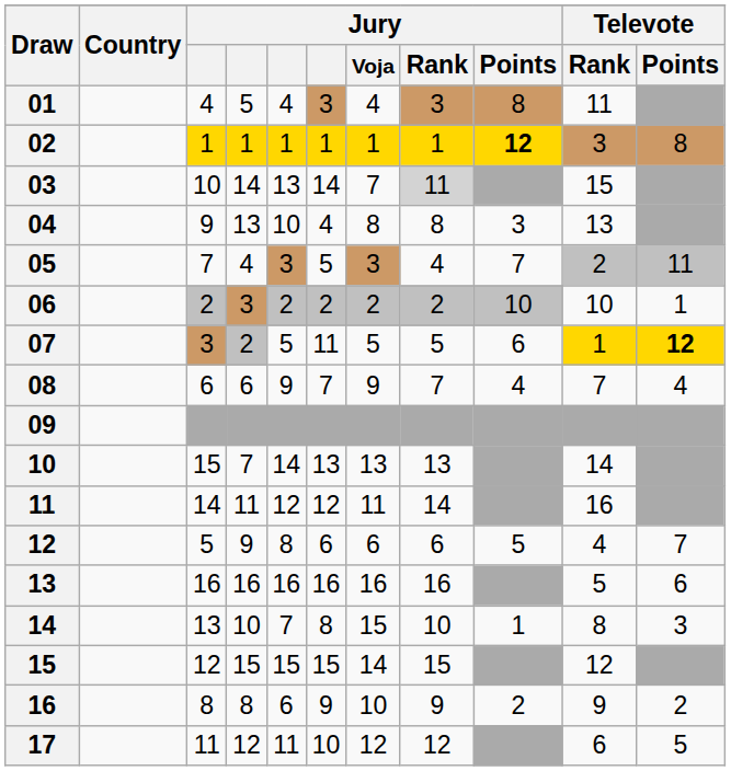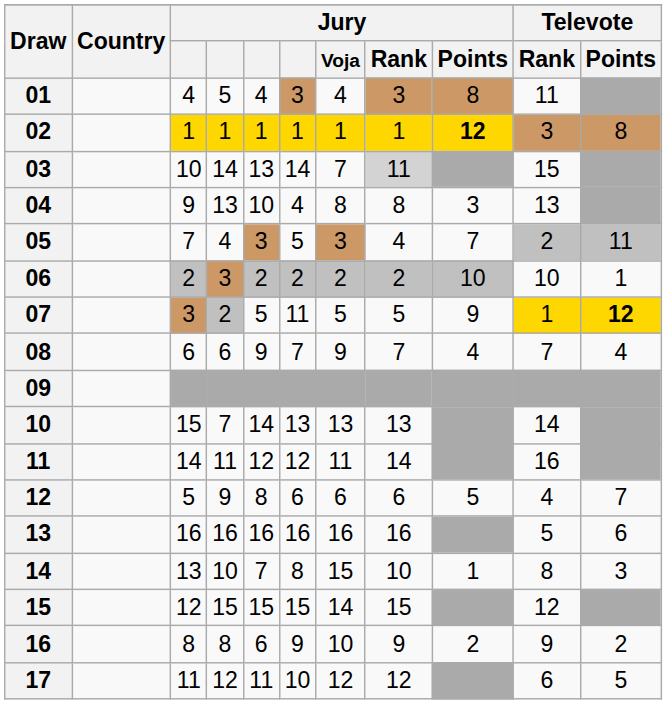 <table class="sortable wikitable collapsible plainrowheaders" style="text-align:center;">
 <tr>
 </tr>
 <tr>
 <th scope="col" rowspan="2">Draw</th>
 <th scope="col" rowspan="2">Country</th>
 <th scope="col" colspan="7">Jury</th>
 <th scope="col" colspan="2">Televote</th>
 </tr>
 <tr>
 <th scope="col"><small></small></th>
 <th scope="col"><small></small></th>
 <th scope="col"><small></small></th>
 <th scope="col"><small></small></th>
 <th scope="col"><small>Voja</small></th>
 <th scope="col">Rank</th>
 <th scope="col">Points</th>
 <th scope="col">Rank</th>
 <th scope="col">Points</th>
 </tr>
 <tr>
 <th scope="row" style="text-align:center;">01</th>
 <td style="text-align:left;"></td>
 <td>4</td>
 <td>5</td>
 <td>4</td>
 <td style="background:#CC9966;">3</td>
 <td>4</td>
 <td style="background:#CC9966;">3</td>
 <td style="background:#CC9966;">8</td>
 <td>11</td>
 <td style="background:#AAAAAA;"></td>
 </tr>
 <tr>
 <th scope="row" style="text-align:center;">02</th>
 <td style="text-align:left;"></td>
 <td style="background:gold;">1</td>
 <td style="background:gold;">1</td>
 <td style="background:gold;">1</td>
 <td style="background:gold;">1</td>
 <td style="background:gold;">1</td>
 <td style="background:gold;">1</td>
 <td style="background:gold;"><strong>12</strong></td>
 <td style="background:#CC9966;">3</td>
 <td style="background:#CC9966;">8</td>
 </tr>
 <tr>
 <th scope="row" style="text-align:center;">03</th>
 <td style="text-align:left;"></td>
 <td>10</td>
 <td>14</td>
 <td>13</td>
 <td>14</td>
 <td>7</td>
 <td style="background: lightgrey;">11</td>
 <td style="background:#AAAAAA;"></td>
 <td>15</td>
 <td style="background:#AAAAAA;"></td>
 </tr>
 <tr>
 <th scope="row" style="text-align:center;">04</th>
 <td style="text-align:left;"></td>
 <td>9</td>
 <td>13</td>
 <td>10</td>
 <td>4</td>
 <td>8</td>
 <td>8</td>
 <td>3</td>
 <td>13</td>
 <td style="background:#AAAAAA;"></td>
 </tr>
 <tr>
 <th scope="row" style="text-align:center;">05</th>
 <td style="text-align:left;"></td>
 <td>7</td>
 <td>4</td>
 <td style="background:#CC9966;">3</td>
 <td>5</td>
 <td style="background:#CC9966;">3</td>
 <td>4</td>
 <td>7</td>
 <td style="background:silver;">2</td>
 <td style="background:silver;">11</td>
 </tr>
 <tr>
 <th scope="row" style="text-align:center;">06</th>
 <td style="text-align:left;"></td>
 <td style="background:silver;">2</td>
 <td style="background:#CC9966;">3</td>
 <td style="background:silver;">2</td>
 <td style="background:silver;">2</td>
 <td style="background:silver;">2</td>
 <td style="background:silver;">2</td>
 <td style="background:silver;">10</td>
 <td>10</td>
 <td>1</td>
 </tr>
 <tr>
 <th scope="row" style="text-align:center;">07</th>
 <td style="text-align:left;"></td>
 <td style="background:#CC9966;">3</td>
 <td style="background:silver;">2</td>
 <td>5</td>
 <td>11</td>
 <td>5</td>
 <td>5</td>
-<td>6</td>
+<td>9</td>
 <td style="background:gold;">1</td>
 <td style="background:gold;"><strong>12</strong></td>
 </tr>
 <tr>
 <th scope="row" style="text-align:center;">08</th>
 <td style="text-align:left;"></td>
 <td>6</td>
 <td>6</td>
 <td>9</td>
 <td>7</td>
 <td>9</td>
 <td>7</td>
 <td>4</td>
 <td>7</td>
 <td>4</td>
 </tr>
 <tr class="sortbottom">
 <th scope="row" style="text-align:center;">09</th>
 <td style="text-align:left;"></td>
 <td style="background:#AAAAAA;"></td>
 <td style="background:#AAAAAA;"></td>
 <td style="background:#AAAAAA;"></td>
 <td style="background:#AAAAAA;"></td>
 <td style="background:#AAAAAA;"></td>
 <td style="background:#AAAAAA;"></td>
 <td style="background:#AAAAAA;"></td>
 <td style="background:#AAAAAA;"></td>
 <td style="background:#AAAAAA;"></td>
 </tr>
 <tr>
 <th scope="row" style="text-align:center;">10</th>
 <td style="text-align:left;"></td>
 <td>15</td>
 <td>7</td>
 <td>14</td>
 <td>13</td>
 <td>13</td>
 <td>13</td>
 <td style="background:#AAAAAA;"></td>
 <td>14</td>
 <td style="background:#AAAAAA;"></td>
 </tr>
 <tr>
 <th scope="row" style="text-align:center;">11</th>
 <td style="text-align:left;"></td>
 <td>14</td>
 <td>11</td>
 <td>12</td>
 <td>12</td>
 <td>11</td>
 <td>14</td>
 <td style="background:#AAAAAA;"></td>
 <td>16</td>
 <td style="background:#AAAAAA;"></td>
 </tr>
 <tr>
 <th scope="row" style="text-align:center;">12</th>
 <td style="text-align:left;"></td>
 <td>5</td>
 <td>9</td>
 <td>8</td>
 <td>6</td>
 <td>6</td>
 <td>6</td>
 <td>5</td>
 <td>4</td>
 <td>7</td>
 </tr>
 <tr>
 <th scope="row" style="text-align:center;">13</th>
 <td style="text-align:left;"></td>
 <td>16</td>
 <td>16</td>
 <td>16</td>
 <td>16</td>
 <td>16</td>
 <td>16</td>
 <td style="background:#AAAAAA;"></td>
 <td>5</td>
 <td>6</td>
 </tr>
 <tr>
 <th scope="row" style="text-align:center;">14</th>
 <td style="text-align:left;"></td>
 <td>13</td>
 <td>10</td>
 <td>7</td>
 <td>8</td>
 <td>15</td>
 <td>10</td>
 <td>1</td>
 <td>8</td>
 <td>3</td>
 </tr>
 <tr>
 <th scope="row" style="text-align:center;">15</th>
 <td style="text-align:left;"></td>
 <td>12</td>
 <td>15</td>
 <td>15</td>
 <td>15</td>
 <td>14</td>
 <td>15</td>
 <td style="background:#AAAAAA;"></td>
 <td>12</td>
 <td style="background:#AAAAAA;"></td>
 </tr>
 <tr>
 <th scope="row" style="text-align:center;">16</th>
 <td style="text-align:left;"></td>
 <td>8</td>
 <td>8</td>
 <td>6</td>
 <td>9</td>
 <td>10</td>
 <td>9</td>
 <td>2</td>
 <td>9</td>
 <td>2</td>
 </tr>
 <tr>
 <th scope="row" style="text-align:center;">17</th>
 <td style="text-align:left;"></td>
 <td>11</td>
 <td>12</td>
 <td>11</td>
 <td>10</td>
 <td>12</td>
 <td>12</td>
 <td style="background:#AAAAAA;"></td>
 <td>6</td>
 <td>5</td>
 </tr>
 </table>
